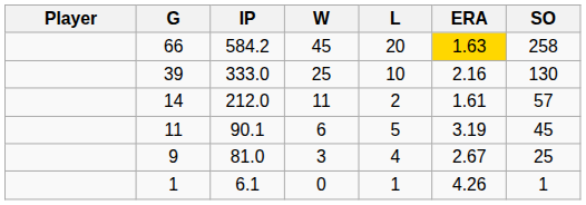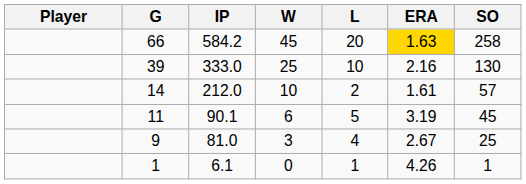 <table class="wikitable sortable">
 <tr>
 <th bgcolor="#DDDDFF" width="16%">Player</th>
 <th bgcolor="#DDDDFF" width="9%">G</th>
 <th bgcolor="#DDDDFF" width="9%">IP</th>
 <th bgcolor="#DDDDFF" width="9%">W</th>
 <th bgcolor="#DDDDFF" width="9%">L</th>
 <th bgcolor="#DDDDFF" width="9%">ERA</th>
 <th bgcolor="#DDDDFF" width="9%">SO</th>
 </tr>
 <tr align="center">
 <td></td>
 <td>66</td>
 <td>584.2</td>
 <td>45</td>
 <td>20</td>
 <td style="background: gold;">1.63</td>
 <td>258</td>
 </tr>
 <tr align="center">
 <td></td>
 <td>39</td>
 <td>333.0</td>
 <td>25</td>
 <td>10</td>
 <td>2.16</td>
 <td>130</td>
 </tr>
 <tr align="center">
 <td></td>
 <td>14</td>
 <td>212.0</td>
-<td>11</td>
+<td>10</td>
 <td>2</td>
 <td>1.61</td>
 <td>57</td>
 </tr>
 <tr align="center">
 <td></td>
 <td>11</td>
 <td>90.1</td>
 <td>6</td>
 <td>5</td>
 <td>3.19</td>
 <td>45</td>
 </tr>
 <tr align="center">
 <td></td>
 <td>9</td>
 <td>81.0</td>
 <td>3</td>
 <td>4</td>
 <td>2.67</td>
 <td>25</td>
 </tr>
 <tr align="center">
 <td></td>
 <td>1</td>
 <td>6.1</td>
 <td>0</td>
 <td>1</td>
 <td>4.26</td>
 <td>1</td>
 </tr>
 </table>
